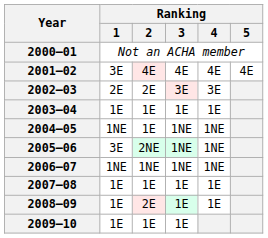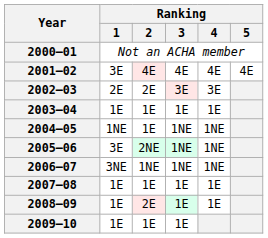 <table class="wikitable" style="white-space:nowrap;">
 <tr>
 <th scope="col" width="100" rowspan="2">Year</th>
 <th colspan="25">Ranking</th>
 </tr>
 <tr>
 <th scope="col" width="30">1</th>
 <th scope="col" width="30">2</th>
 <th scope="col" width="30">3</th>
 <th scope="col" width="30">4</th>
 <th scope="col" width="30">5</th>
 </tr>
 <tr style="text-align:center;">
 <th>2000–01</th>
 <td bgcolor=FFFFFF colspan="5"><em>Not an ACHA member</em></td>
 </tr>
 <tr style="text-align:center;">
 <th>2001–02</th>
 <td bgcolor=FFFFFF>3E</td>
 <td bgcolor=FFE6E6>4E</td>
 <td bgcolor=FFFFFF>4E</td>
 <td bgcolor=FFFFFF>4E</td>
 <td bgcolor=FFFFFF>4E</td>
 </tr>
 <tr style="text-align:center;">
 <th>2002–03</th>
 <td bgcolor=FFFFFF>2E</td>
 <td bgcolor=FFFFFF>2E</td>
 <td bgcolor=FFE6E6>3E</td>
 <td bgcolor=FFFFFF>3E</td>
 <td bgcolor=F2F2F2></td>
 </tr>
 <tr style="text-align:center;">
 <th>2003–04</th>
 <td bgcolor=FFFFFF>1E</td>
 <td bgcolor=FFFFFF>1E</td>
 <td bgcolor=FFFFFF>1E</td>
 <td bgcolor=FFFFFF>1E</td>
 <td bgcolor=F2F2F2></td>
 </tr>
 <tr style="text-align:center;">
 <th>2004–05</th>
 <td bgcolor=FFFFFF>1NE</td>
 <td bgcolor=FFFFFF>1E</td>
 <td bgcolor=FFFFFF>1NE</td>
 <td bgcolor=FFFFFF>1NE</td>
 <td bgcolor=F2F2F2></td>
 </tr>
 <tr style="text-align:center;">
 <th>2005–06</th>
 <td bgcolor=FFFFFF>3E</td>
 <td bgcolor=D8FFEB>2NE</td>
 <td bgcolor=D8FFEB>1NE</td>
 <td bgcolor=FFFFFF>1NE</td>
 <td bgcolor=F2F2F2></td>
 </tr>
 <tr style="text-align:center;">
 <th>2006–07</th>
-<td bgcolor=FFFFFF>1NE</td>
+<td bgcolor=FFFFFF>3NE</td>
 <td bgcolor=FFFFFF>1NE</td>
 <td bgcolor=FFFFFF>1NE</td>
 <td bgcolor=FFFFFF>1NE</td>
 <td bgcolor=F2F2F2></td>
 </tr>
 <tr style="text-align:center;">
 <th>2007–08</th>
 <td bgcolor=FFFFFF>1E</td>
 <td bgcolor=FFFFFF>1E</td>
 <td bgcolor=FFFFFF>1E</td>
 <td bgcolor=FFFFFF>1E</td>
 <td bgcolor=F2F2F2></td>
 </tr>
 <tr style="text-align:center;">
 <th>2008–09</th>
 <td bgcolor=FFFFFF>1E</td>
 <td bgcolor=FFE6E6>2E</td>
 <td bgcolor=D8FFEB>1E</td>
 <td bgcolor=FFFFFF>1E</td>
 <td bgcolor=F2F2F2></td>
 </tr>
 <tr style="text-align:center;">
 <th>2009–10</th>
 <td bgcolor=FFFFFF>1E</td>
 <td bgcolor=FFFFFF>1E</td>
 <td bgcolor=FFFFFF>1E</td>
 <td bgcolor=F2F2F2></td>
 <td bgcolor=F2F2F2></td>
 </tr>
 </table>
